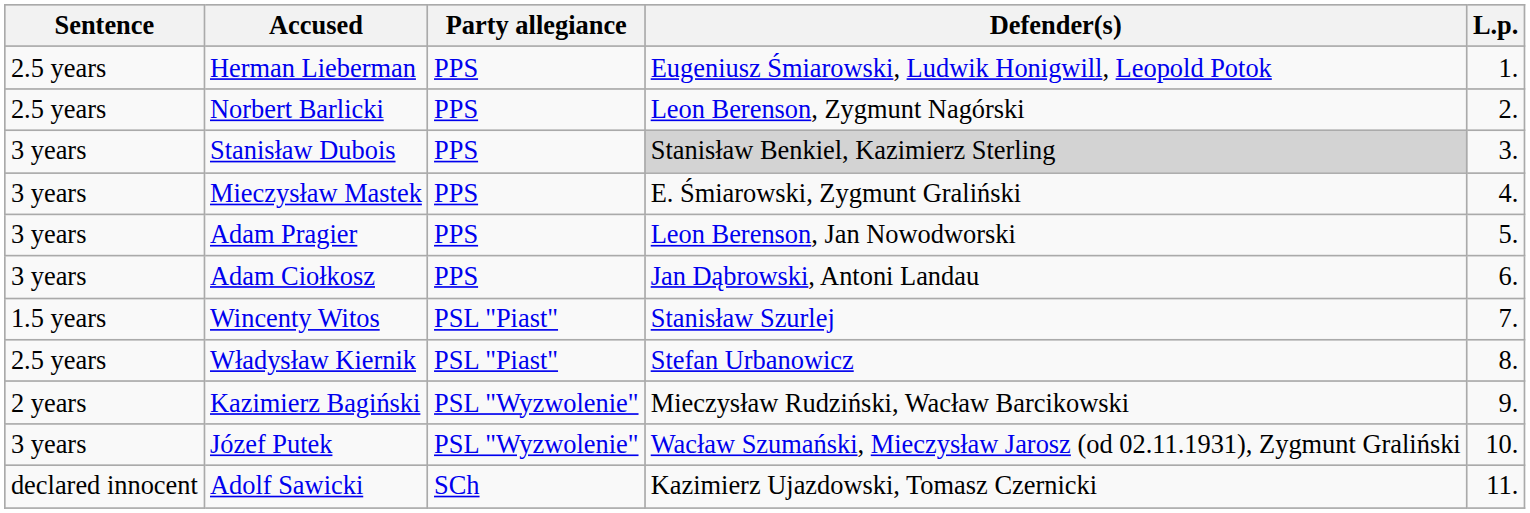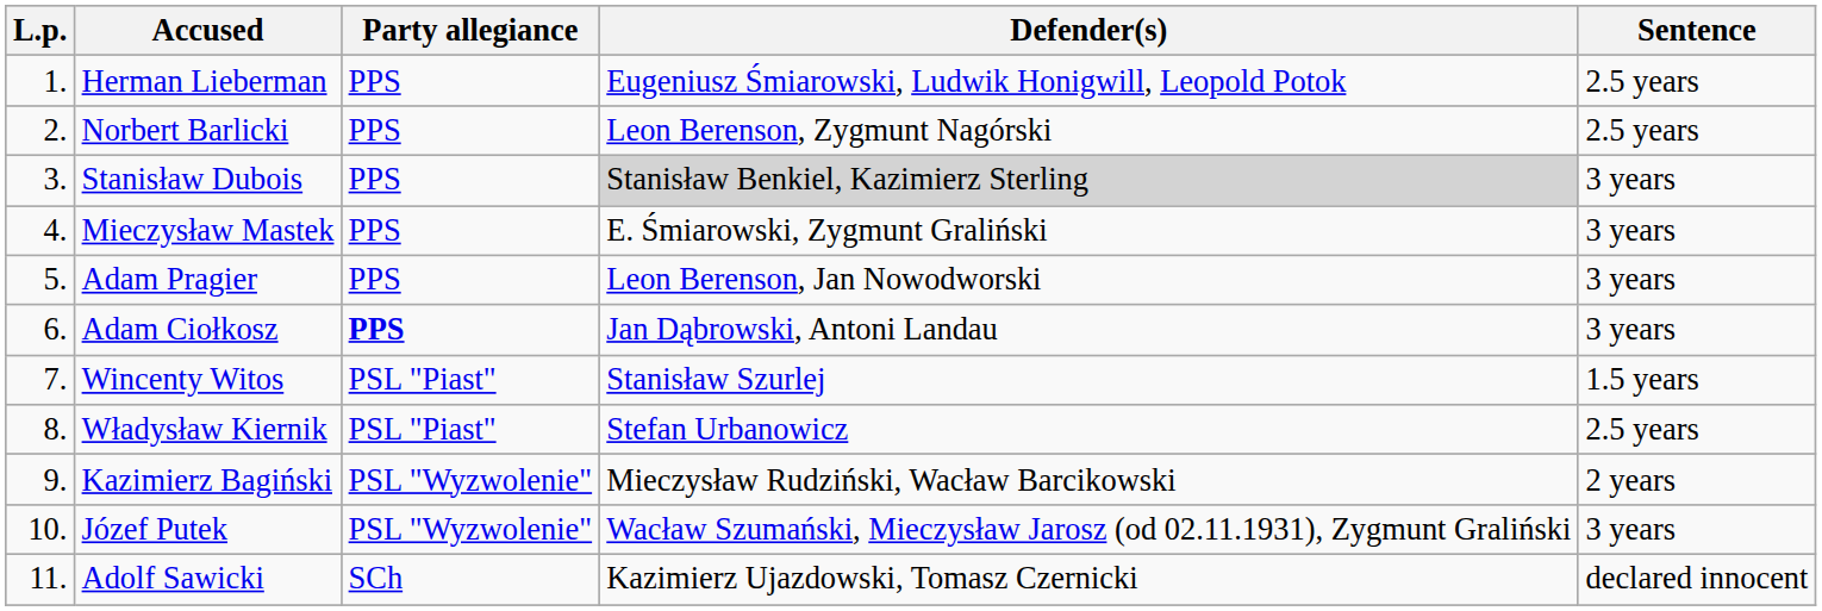 <table class="wikitable">
 <tr>
-<th scope="col">Sentence</th>
+<th scope="col">L.p.</th>
 <th scope="col">Accused</th>
 <th scope="col">Party allegiance</th>
 <th scope="col">Defender(s)</th>
-<th scope="col">L.p.</th>
+<th scope="col">Sentence</th>
 </tr>
 <tr>
-<td>2.5 years</td>
+<td style="text-align:right">1.</td>
 <td><a href='#'>Herman Lieberman</a></td>
 <td><a href='#'>PPS</a></td>
 <td><a href='#'>Eugeniusz Śmiarowski</a>, <a href='#'>Ludwik Honigwill</a>, <a href='#'>Leopold Potok</a></td>
-<td style="text-align:right">1.</td>
+<td>2.5 years</td>
 </tr>
 <tr>
-<td>2.5 years</td>
+<td style="text-align:right">2.</td>
 <td><a href='#'>Norbert Barlicki</a></td>
 <td><a href='#'>PPS</a></td>
 <td><a href='#'>Leon Berenson</a>, Zygmunt Nagórski</td>
-<td style="text-align:right">2.</td>
+<td>2.5 years</td>
 </tr>
 <tr>
-<td>3 years</td>
+<td style="text-align:right">3.</td>
 <td><a href='#'>Stanisław Dubois</a></td>
 <td><a href='#'>PPS</a></td>
 <td style="background: lightgrey;">Stanisław Benkiel, Kazimierz Sterling</td>
-<td style="text-align:right">3.</td>
+<td>3 years</td>
 </tr>
 <tr>
-<td>3 years</td>
+<td style="text-align:right">4.</td>
 <td><a href='#'>Mieczysław Mastek</a></td>
 <td><a href='#'>PPS</a></td>
 <td>E. Śmiarowski, Zygmunt Graliński</td>
-<td style="text-align:right">4.</td>
+<td>3 years</td>
 </tr>
 <tr>
-<td>3 years</td>
+<td style="text-align:right">5.</td>
 <td><a href='#'>Adam Pragier</a></td>
 <td><a href='#'>PPS</a></td>
 <td><a href='#'>Leon Berenson</a>, Jan Nowodworski</td>
-<td style="text-align:right">5.</td>
+<td>3 years</td>
 </tr>
 <tr>
+<td style="text-align:right">6.</td>
+<td><a href='#'>Adam Ciołkosz</a></td>
+<td><strong><a href='#'>PPS</a></strong></td>
+<td><a href='#'>Jan Dąbrowski</a>, Antoni Landau</td>
 <td>3 years</td>
-<td><a href='#'>Adam Ciołkosz</a></td>
-<td><a href='#'>PPS</a></td>
-<td><a href='#'>Jan Dąbrowski</a>, Antoni Landau</td>
-<td style="text-align:right">6.</td>
 </tr>
 <tr>
-<td>1.5 years</td>
+<td style="text-align:right">7.</td>
 <td><a href='#'>Wincenty Witos</a></td>
 <td><a href='#'>PSL "Piast"</a></td>
 <td><a href='#'>Stanisław Szurlej</a></td>
-<td style="text-align:right">7.</td>
+<td>1.5 years</td>
 </tr>
 <tr>
-<td>2.5 years</td>
+<td style="text-align:right">8.</td>
 <td><a href='#'>Władysław Kiernik</a></td>
 <td><a href='#'>PSL "Piast"</a></td>
 <td><a href='#'>Stefan Urbanowicz</a></td>
-<td style="text-align:right">8.</td>
+<td>2.5 years</td>
 </tr>
 <tr>
-<td>2 years</td>
+<td style="text-align:right">9.</td>
 <td><a href='#'>Kazimierz Bagiński</a></td>
 <td><a href='#'>PSL "Wyzwolenie"</a></td>
 <td>Mieczysław Rudziński, Wacław Barcikowski</td>
-<td style="text-align:right">9.</td>
+<td>2 years</td>
 </tr>
 <tr>
-<td>3 years</td>
+<td style="text-align:right">10.</td>
 <td><a href='#'>Józef Putek</a></td>
 <td><a href='#'>PSL "Wyzwolenie"</a></td>
 <td><a href='#'>Wacław Szumański</a>, <a href='#'>Mieczysław Jarosz</a> (od 02.11.1931), Zygmunt Graliński</td>
-<td style="text-align:right">10.</td>
+<td>3 years</td>
 </tr>
 <tr>
-<td>declared innocent</td>
+<td style="text-align:right">11.</td>
 <td><a href='#'>Adolf Sawicki</a></td>
 <td><a href='#'>SCh</a></td>
 <td>Kazimierz Ujazdowski, Tomasz Czernicki</td>
-<td style="text-align:right">11.</td>
+<td>declared innocent</td>
 </tr>
 </table>
